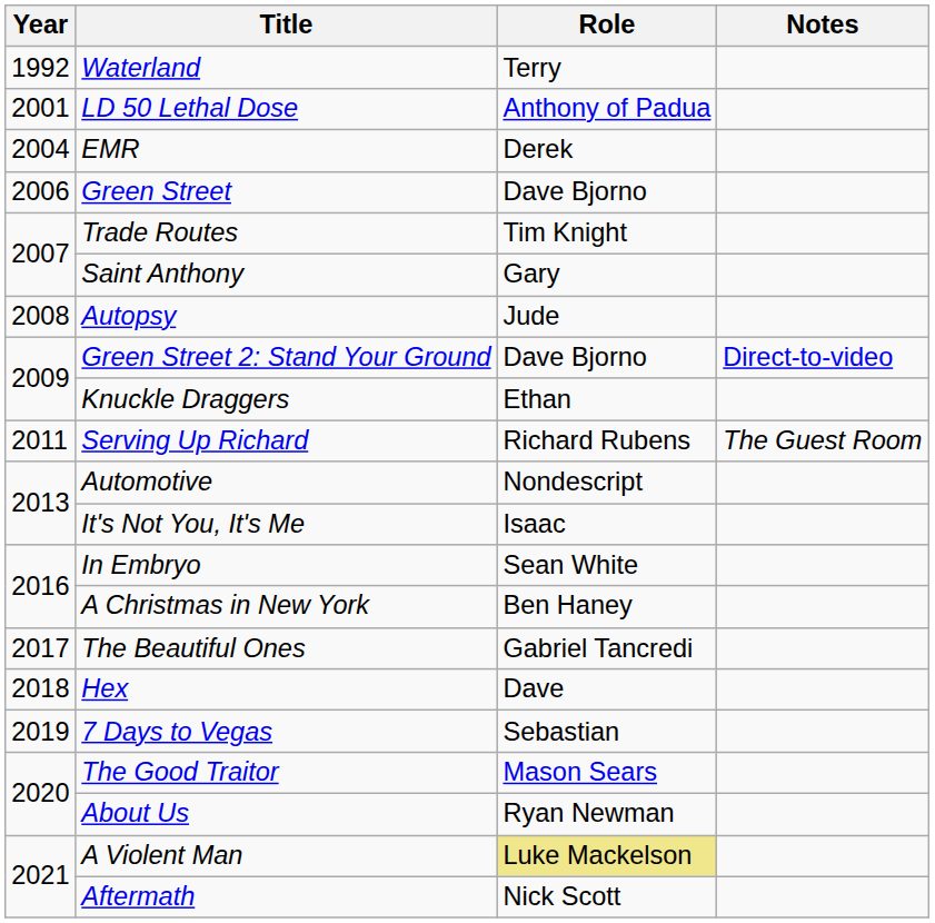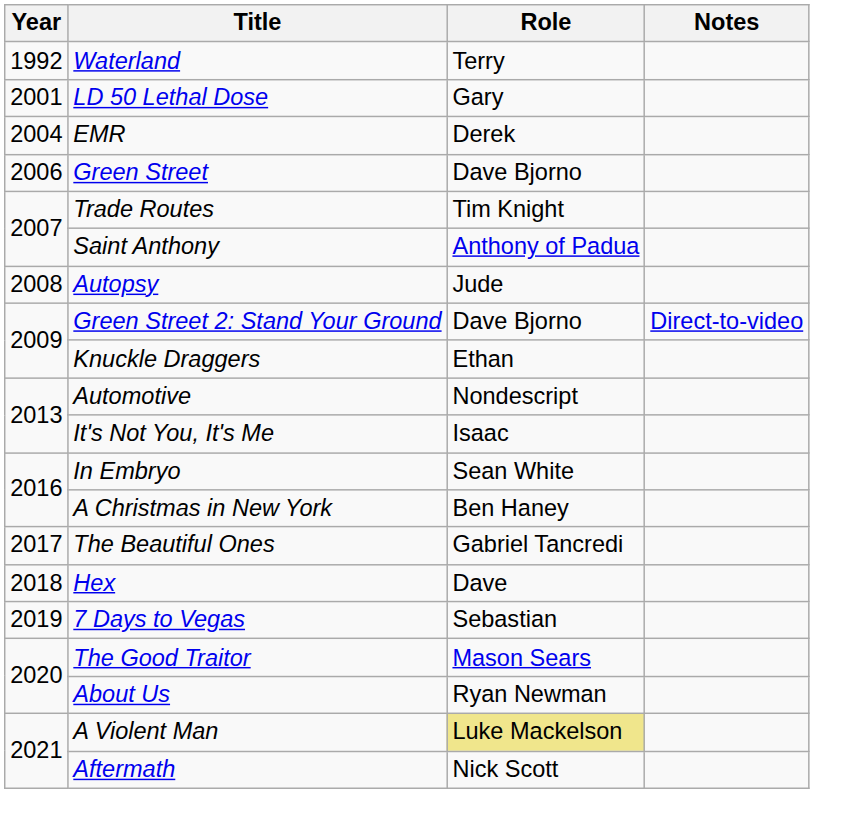 <table class="wikitable sortable">
 <tr>
 <th>Year</th>
 <th>Title</th>
 <th>Role</th>
 <th class="unsortable">Notes</th>
 </tr>
 <tr>
 <td>1992</td>
 <td><em><a href='#'>Waterland</a></em></td>
 <td>Terry</td>
 <td></td>
 </tr>
 <tr>
 <td>2001</td>
 <td><em><a href='#'>LD 50 Lethal Dose</a></em></td>
-<td><a href='#'>Anthony of Padua</a></td>
+<td>Gary</td>
 <td></td>
 </tr>
 <tr>
 <td>2004</td>
 <td><em>EMR</em></td>
 <td>Derek</td>
 <td></td>
 </tr>
 <tr>
 <td>2006</td>
 <td><em><a href='#'>Green Street</a></em></td>
 <td>Dave Bjorno</td>
 <td></td>
 </tr>
 <tr>
 <td rowspan="2">2007</td>
 <td><em>Trade Routes</em></td>
 <td>Tim Knight</td>
 <td></td>
 </tr>
 <tr>
 <td><em>Saint Anthony</em></td>
-<td>Gary</td>
+<td><a href='#'>Anthony of Padua</a></td>
 <td></td>
 </tr>
 <tr>
 <td>2008</td>
 <td><em><a href='#'>Autopsy</a></em></td>
 <td>Jude</td>
 <td></td>
 </tr>
 <tr>
 <td rowspan="2">2009</td>
 <td><em><a href='#'>Green Street 2: Stand Your Ground</a></em></td>
 <td>Dave Bjorno</td>
 <td><a href='#'>Direct-to-video</a></td>
 </tr>
 <tr>
 <td><em>Knuckle Draggers</em></td>
 <td>Ethan</td>
 <td></td>
-</tr>
-<tr>
-<td>2011</td>
-<td><em><a href='#'>Serving Up Richard</a></em></td>
-<td>Richard Rubens</td>
-<td> <em>The Guest Room</em></td>
 </tr>
 <tr>
 <td rowspan="2">2013</td>
 <td><em>Automotive</em></td>
 <td>Nondescript</td>
 <td></td>
 </tr>
 <tr>
 <td><em>It's Not You, It's Me</em></td>
 <td>Isaac</td>
 <td></td>
 </tr>
 <tr>
 <td rowspan="2">2016</td>
 <td><em>In Embryo</em></td>
 <td>Sean White</td>
 <td></td>
 </tr>
 <tr>
 <td><em>A Christmas in New York</em></td>
 <td>Ben Haney</td>
 <td></td>
 </tr>
 <tr>
 <td>2017</td>
 <td><em>The Beautiful Ones</em></td>
 <td>Gabriel Tancredi</td>
 <td></td>
 </tr>
 <tr>
 <td>2018</td>
 <td><em><a href='#'>Hex</a></em></td>
 <td>Dave</td>
 <td></td>
 </tr>
 <tr>
 <td>2019</td>
 <td><em><a href='#'>7 Days to Vegas</a></em></td>
 <td>Sebastian</td>
 <td></td>
 </tr>
 <tr>
 <td rowspan="2">2020</td>
 <td><em><a href='#'>The Good Traitor</a></em></td>
 <td><a href='#'>Mason Sears</a></td>
 <td></td>
 </tr>
 <tr>
 <td><em><a href='#'>About Us</a></em></td>
 <td>Ryan Newman</td>
 <td></td>
 </tr>
 <tr>
 <td rowspan="2">2021</td>
 <td><em>A Violent Man</em></td>
 <td style="background: khaki;">Luke Mackelson</td>
 <td></td>
 </tr>
 <tr>
 <td><em><a href='#'>Aftermath</a></em></td>
 <td>Nick Scott</td>
 <td></td>
 </tr>
 </table>
